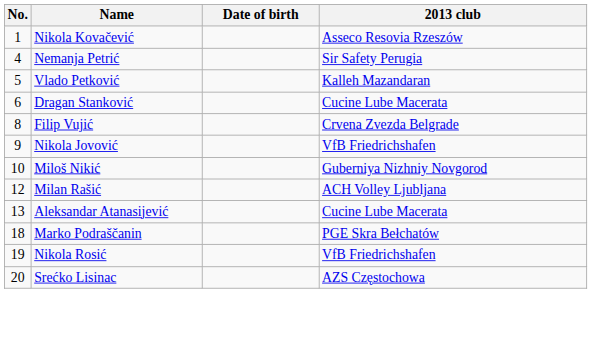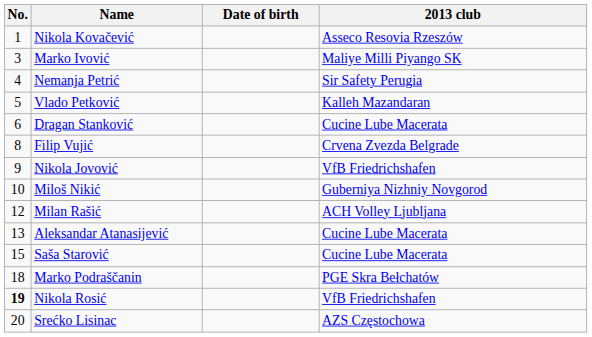 <table class="wikitable sortable" style="font-size:100%; text-align:center;">
 <tr>
 <th>No.</th>
 <th style="width:12em">Name</th>
 <th style="width:8em">Date of birth</th>
 <th style="width:19em">2013 club</th>
 </tr>
 <tr>
 <td>1</td>
 <td align=left><a href='#'>Nikola Kovačević</a></td>
 <td align=right></td>
 <td align=left> <a href='#'>Asseco Resovia Rzeszów</a></td>
+</tr>
+<tr>
+<td>3</td>
+<td align=left><a href='#'>Marko Ivović</a></td>
+<td align=right></td>
+<td align=left> <a href='#'>Maliye Milli Piyango SK</a></td>
 </tr>
 <tr>
 <td>4</td>
 <td align=left><a href='#'>Nemanja Petrić</a></td>
 <td align=right></td>
 <td align=left> <a href='#'>Sir Safety Perugia</a></td>
 </tr>
 <tr>
 <td>5</td>
 <td align=left><a href='#'>Vlado Petković</a></td>
 <td align=right></td>
 <td align=left> <a href='#'>Kalleh Mazandaran</a></td>
 </tr>
 <tr>
 <td>6</td>
 <td align=left><a href='#'>Dragan Stanković</a></td>
 <td></td>
 <td align=left> <a href='#'>Cucine Lube Macerata</a></td>
 </tr>
 <tr>
 <td>8</td>
 <td align=left><a href='#'>Filip Vujić</a></td>
 <td align=right></td>
 <td align=left> <a href='#'>Crvena Zvezda Belgrade</a></td>
 </tr>
 <tr>
 <td>9</td>
 <td align=left><a href='#'>Nikola Jovović</a></td>
 <td align=right></td>
 <td align=left> <a href='#'>VfB Friedrichshafen</a></td>
 </tr>
 <tr>
 <td>10</td>
 <td align=left><a href='#'>Miloš Nikić</a></td>
 <td align=right></td>
 <td align=left> <a href='#'>Guberniya Nizhniy Novgorod</a></td>
 </tr>
 <tr>
 <td>12</td>
 <td align=left><a href='#'>Milan Rašić</a></td>
 <td align=right></td>
 <td align=left> <a href='#'>ACH Volley Ljubljana</a></td>
 </tr>
 <tr>
 <td>13</td>
 <td align=left><a href='#'>Aleksandar Atanasijević</a></td>
 <td align=right></td>
 <td align=left> <a href='#'>Cucine Lube Macerata</a></td>
 </tr>
 <tr>
+<td>15</td>
+<td align=left><a href='#'>Saša Starović</a></td>
+<td align=right></td>
+<td align=left> <a href='#'>Cucine Lube Macerata</a></td>
+</tr>
+<tr>
 <td>18</td>
 <td align=left><a href='#'>Marko Podraščanin</a></td>
 <td align=right></td>
 <td align=left> <a href='#'>PGE Skra Bełchatów</a></td>
 </tr>
 <tr>
-<td>19</td>
+<td><strong>19</strong></td>
 <td align=left><a href='#'>Nikola Rosić</a></td>
 <td align=right></td>
 <td align=left> <a href='#'>VfB Friedrichshafen</a></td>
 </tr>
 <tr>
 <td>20</td>
 <td align=left><a href='#'>Srećko Lisinac</a></td>
 <td align=right></td>
 <td align=left> <a href='#'>AZS Częstochowa</a></td>
 </tr>
 </table>
